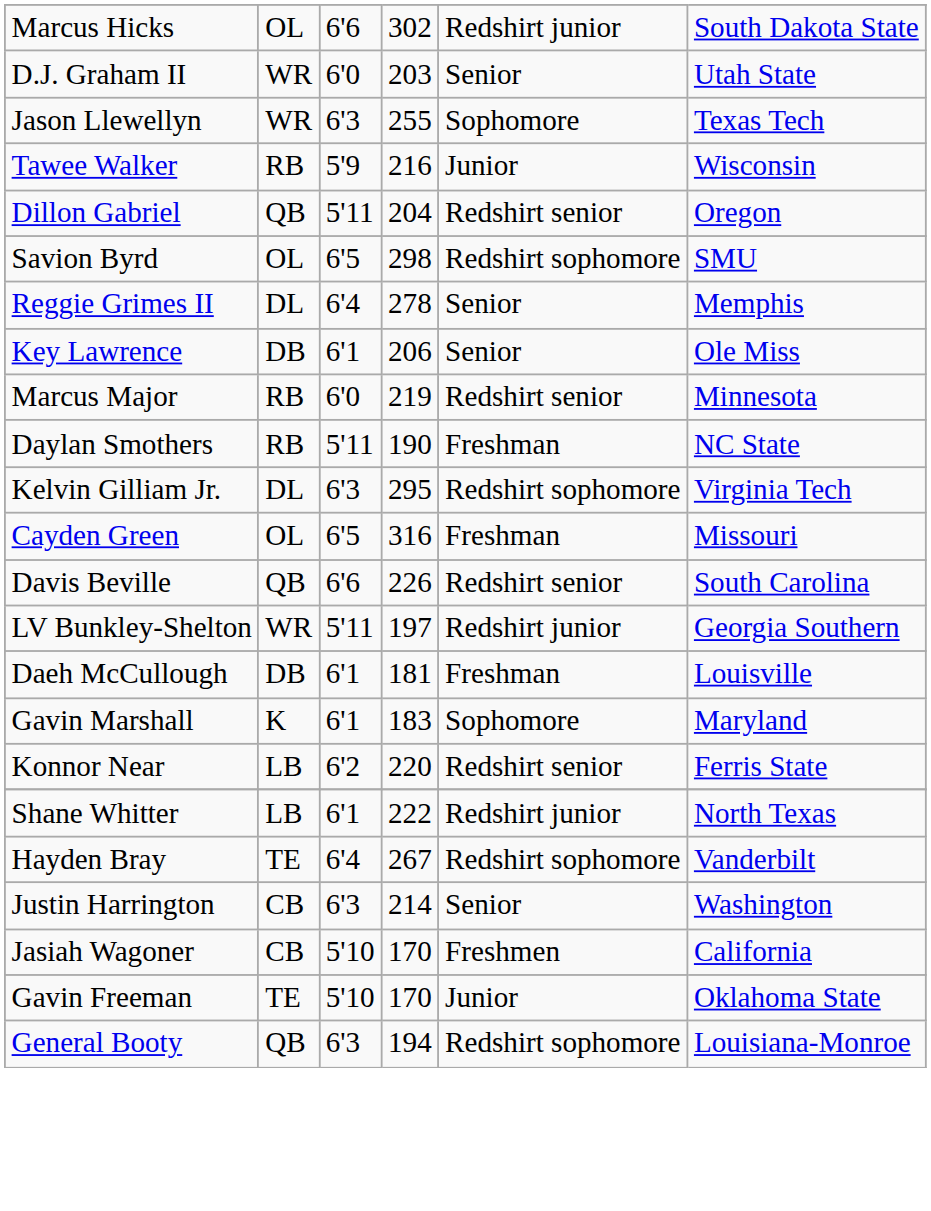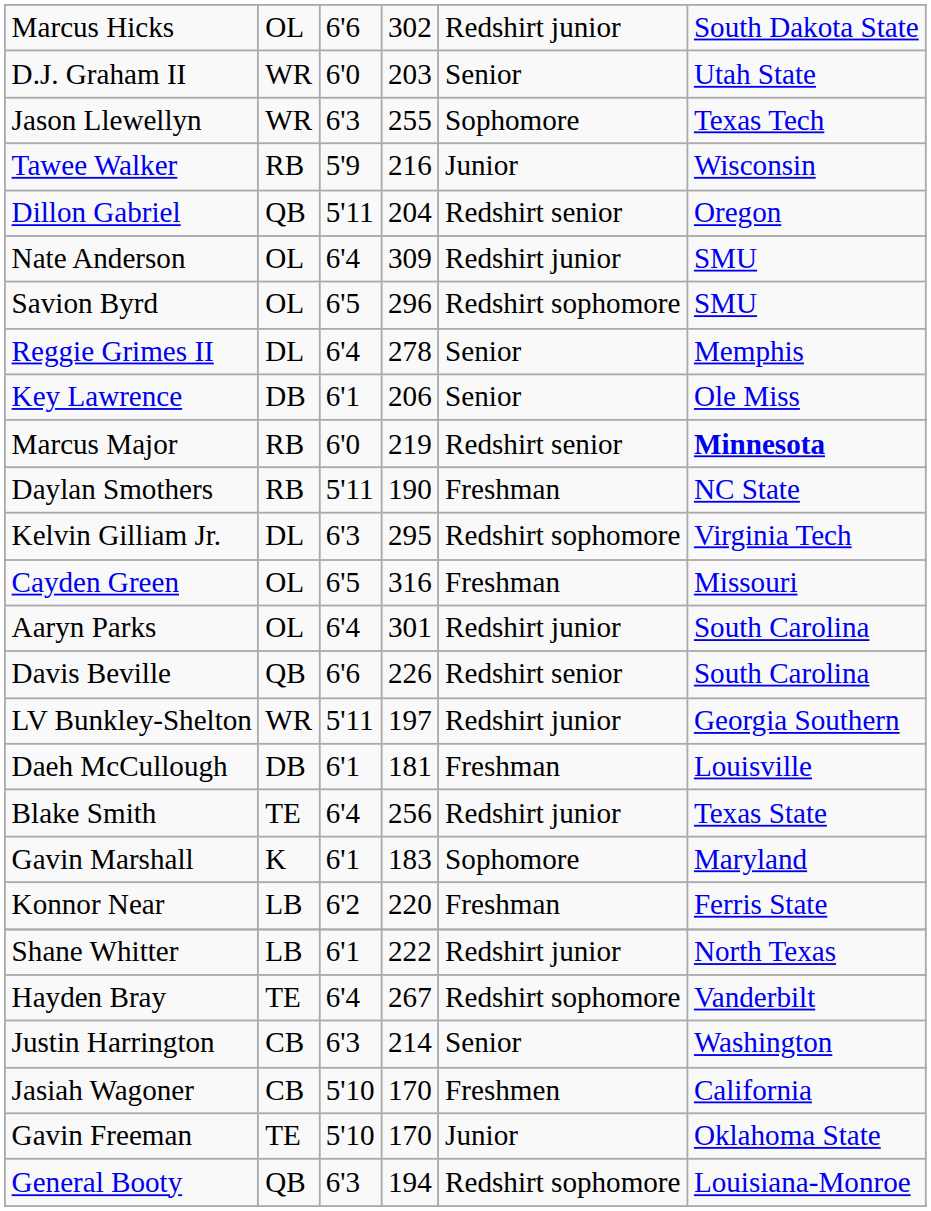 <table class="wikitable sortable">
 <tr>
 <td>Marcus Hicks</td>
 <td>OL</td>
 <td>6'6</td>
 <td>302</td>
 <td> Redshirt junior</td>
 <td><a href='#'>South Dakota State</a></td>
 </tr>
 <tr>
 <td>D.J. Graham II</td>
 <td>WR</td>
 <td>6'0</td>
 <td>203</td>
 <td>Senior</td>
 <td><a href='#'>Utah State</a></td>
 </tr>
 <tr>
 <td>Jason Llewellyn</td>
 <td>WR</td>
 <td>6'3</td>
 <td>255</td>
 <td>Sophomore</td>
 <td><a href='#'>Texas Tech</a></td>
 </tr>
 <tr>
 <td><a href='#'>Tawee Walker</a></td>
 <td>RB</td>
 <td>5'9</td>
 <td>216</td>
 <td>Junior</td>
 <td><a href='#'>Wisconsin</a></td>
 </tr>
 <tr>
 <td><a href='#'>Dillon Gabriel</a></td>
 <td>QB</td>
 <td>5'11</td>
 <td>204</td>
 <td> Redshirt senior</td>
 <td><a href='#'>Oregon</a></td>
 </tr>
 <tr>
+<td>Nate Anderson</td>
+<td>OL</td>
+<td>6'4</td>
+<td>309</td>
+<td> Redshirt junior</td>
+<td><a href='#'>SMU</a></td>
+</tr>
+<tr>
 <td>Savion Byrd</td>
 <td>OL</td>
 <td>6'5</td>
-<td>298</td>
+<td>296</td>
 <td> Redshirt sophomore</td>
 <td><a href='#'>SMU</a></td>
 </tr>
 <tr>
 <td><a href='#'>Reggie Grimes II</a></td>
 <td>DL</td>
 <td>6'4</td>
 <td>278</td>
 <td>Senior</td>
 <td><a href='#'>Memphis</a></td>
 </tr>
 <tr>
 <td><a href='#'>Key Lawrence</a></td>
 <td>DB</td>
 <td>6'1</td>
 <td>206</td>
 <td>Senior</td>
 <td><a href='#'>Ole Miss</a></td>
 </tr>
 <tr>
 <td>Marcus Major</td>
 <td>RB</td>
 <td>6'0</td>
 <td>219</td>
 <td> Redshirt senior</td>
-<td><a href='#'>Minnesota</a></td>
+<td><strong><a href='#'>Minnesota</a></strong></td>
 </tr>
 <tr>
 <td>Daylan Smothers</td>
 <td>RB</td>
 <td>5'11</td>
 <td>190</td>
 <td>Freshman</td>
 <td><a href='#'>NC State</a></td>
 </tr>
 <tr>
 <td>Kelvin Gilliam Jr.</td>
 <td>DL</td>
 <td>6'3</td>
 <td>295</td>
 <td> Redshirt sophomore</td>
 <td><a href='#'>Virginia Tech</a></td>
 </tr>
 <tr>
 <td><a href='#'>Cayden Green</a></td>
 <td>OL</td>
 <td>6'5</td>
 <td>316</td>
 <td>Freshman</td>
 <td><a href='#'>Missouri</a></td>
 </tr>
 <tr>
+<td>Aaryn Parks</td>
+<td>OL</td>
+<td>6'4</td>
+<td>301</td>
+<td> Redshirt junior</td>
+<td><a href='#'>South Carolina</a></td>
+</tr>
+<tr>
 <td>Davis Beville</td>
 <td>QB</td>
 <td>6'6</td>
 <td>226</td>
 <td> Redshirt senior</td>
 <td><a href='#'>South Carolina</a></td>
 </tr>
 <tr>
 <td>LV Bunkley-Shelton</td>
 <td>WR</td>
 <td>5'11</td>
 <td>197</td>
 <td> Redshirt junior</td>
 <td><a href='#'>Georgia Southern</a></td>
 </tr>
 <tr>
 <td>Daeh McCullough</td>
 <td>DB</td>
 <td>6'1</td>
 <td>181</td>
 <td>Freshman</td>
 <td><a href='#'>Louisville</a></td>
 </tr>
 <tr>
+<td>Blake Smith</td>
+<td>TE</td>
+<td>6'4</td>
+<td>256</td>
+<td> Redshirt junior</td>
+<td><a href='#'>Texas State</a></td>
+</tr>
+<tr>
 <td>Gavin Marshall</td>
 <td>K</td>
 <td>6'1</td>
 <td>183</td>
 <td>Sophomore</td>
 <td><a href='#'>Maryland</a></td>
 </tr>
 <tr>
 <td>Konnor Near</td>
 <td>LB</td>
 <td>6'2</td>
 <td>220</td>
-<td> Redshirt senior</td>
+<td>Freshman</td>
 <td><a href='#'>Ferris State</a></td>
 </tr>
 <tr>
 </tr>
 <tr>
 <td>Shane Whitter</td>
 <td>LB</td>
 <td>6'1</td>
 <td>222</td>
 <td> Redshirt junior</td>
 <td><a href='#'>North Texas</a></td>
 </tr>
 <tr>
 <td>Hayden Bray</td>
 <td>TE</td>
 <td>6'4</td>
 <td>267</td>
 <td> Redshirt sophomore</td>
 <td><a href='#'>Vanderbilt</a></td>
 </tr>
 <tr>
 <td>Justin Harrington</td>
 <td>CB</td>
 <td>6'3</td>
 <td>214</td>
 <td>Senior</td>
 <td><a href='#'>Washington</a></td>
 </tr>
 <tr>
 <td>Jasiah Wagoner</td>
 <td>CB</td>
 <td>5'10</td>
 <td>170</td>
 <td>Freshmen</td>
 <td><a href='#'>California</a></td>
 </tr>
 <tr>
 <td>Gavin Freeman</td>
 <td>TE</td>
 <td>5'10</td>
 <td>170</td>
 <td>Junior</td>
 <td><a href='#'>Oklahoma State</a></td>
 </tr>
 <tr>
 <td><a href='#'>General Booty</a></td>
 <td>QB</td>
 <td>6'3</td>
 <td>194</td>
 <td> Redshirt sophomore</td>
 <td><a href='#'>Louisiana-Monroe</a></td>
 </tr>
 </table>
